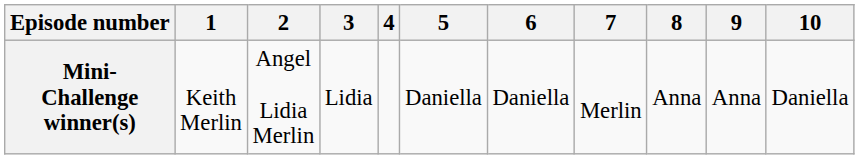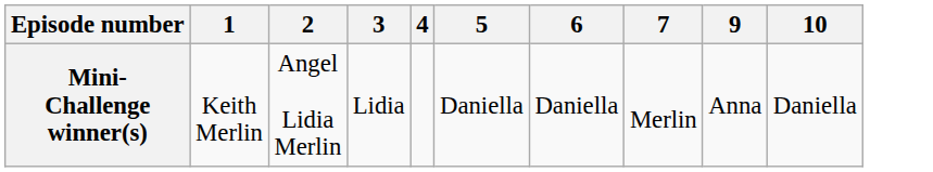 <table class="wikitable" style="text-align:center">
 <tr>
 <th>Episode number</th>
 <th>1</th>
 <th>2</th>
 <th>3</th>
 <th>4</th>
 <th>5</th>
 <th>6</th>
 <th>7</th>
-<th>8</th>
 <th>9</th>
 <th>10</th>
 </tr>
 <tr>
 <th>Mini-<br>Challenge<br>winner(s)</th>
 <td><br>Keith<br>Merlin</td>
 <td>Angel<br><br>Lidia<br>Merlin</td>
 <td>Lidia</td>
 <td></td>
 <td>Daniella</td>
 <td>Daniella</td>
 <td><br>Merlin</td>
 <td>Anna</td>
-<td>Anna</td>
 <td>Daniella</td>
 </tr>
 </table>
